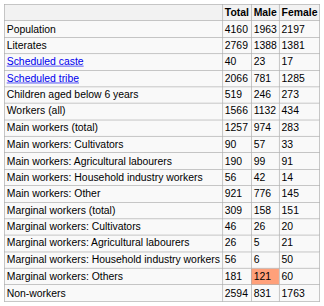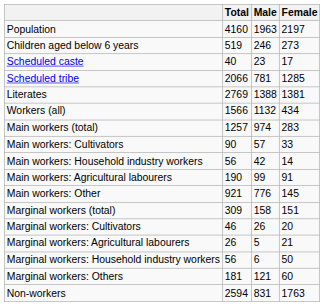 <table class="wikitable sortable">
 <tr>
 <th></th>
 <th>Total</th>
 <th>Male</th>
 <th>Female</th>
 </tr>
 <tr>
 <td>Population</td>
 <td>4160</td>
 <td>1963</td>
 <td>2197</td>
 </tr>
 <tr>
-<td>Literates</td>
-<td>2769</td>
-<td>1388</td>
-<td>1381</td>
+<td>Children aged below 6 years</td>
+<td>519</td>
+<td>246</td>
+<td>273</td>
 </tr>
 <tr>
 <td><a href='#'>Scheduled caste</a></td>
 <td>40</td>
 <td>23</td>
 <td>17</td>
 </tr>
 <tr>
 <td><a href='#'>Scheduled tribe</a></td>
 <td>2066</td>
 <td>781</td>
 <td>1285</td>
 </tr>
 <tr>
-<td>Children aged below 6 years</td>
-<td>519</td>
-<td>246</td>
-<td>273</td>
+<td>Literates</td>
+<td>2769</td>
+<td>1388</td>
+<td>1381</td>
 </tr>
 <tr>
 <td>Workers (all)</td>
 <td>1566</td>
 <td>1132</td>
 <td>434</td>
 </tr>
 <tr>
 <td>Main workers (total)</td>
 <td>1257</td>
 <td>974</td>
 <td>283</td>
 </tr>
 <tr>
 <td>Main workers: Cultivators</td>
 <td>90</td>
 <td>57</td>
 <td>33</td>
 </tr>
 <tr>
+<td>Main workers: Household industry workers</td>
+<td>56</td>
+<td>42</td>
+<td>14</td>
+</tr>
+<tr>
 <td>Main workers: Agricultural labourers</td>
 <td>190</td>
 <td>99</td>
 <td>91</td>
-</tr>
-<tr>
-<td>Main workers: Household industry workers</td>
-<td>56</td>
-<td>42</td>
-<td>14</td>
 </tr>
 <tr>
 <td>Main workers: Other</td>
 <td>921</td>
 <td>776</td>
 <td>145</td>
 </tr>
 <tr>
 <td>Marginal workers (total)</td>
 <td>309</td>
 <td>158</td>
 <td>151</td>
 </tr>
 <tr>
 <td>Marginal workers: Cultivators</td>
 <td>46</td>
 <td>26</td>
 <td>20</td>
 </tr>
 <tr>
 <td>Marginal workers: Agricultural labourers</td>
 <td>26</td>
 <td>5</td>
 <td>21</td>
 </tr>
 <tr>
 <td>Marginal workers: Household industry workers</td>
 <td>56</td>
 <td>6</td>
 <td>50</td>
 </tr>
 <tr>
 <td>Marginal workers: Others</td>
 <td>181</td>
-<td style="background: lightsalmon;">121</td>
+<td>121</td>
 <td>60</td>
 </tr>
 <tr>
 <td>Non-workers</td>
 <td>2594</td>
 <td>831</td>
 <td>1763</td>
 </tr>
 </table>
